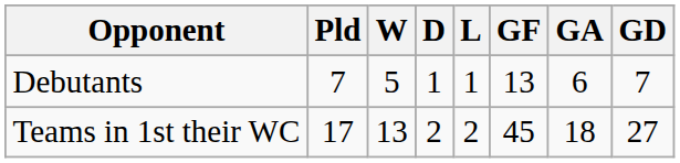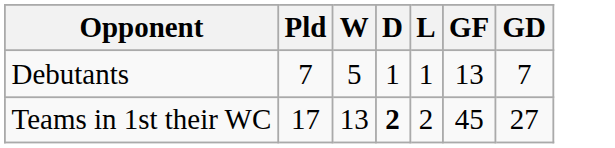 <table class="wikitable sortable" style="text-align: center;">
 <tr>
 <th>Opponent</th>
 <th>Pld</th>
 <th>W</th>
 <th>D</th>
 <th>L</th>
 <th>GF</th>
-<th>GA</th>
 <th>GD</th>
 </tr>
 <tr>
 <td align="left">Debutants</td>
 <td>7</td>
 <td>5</td>
 <td>1</td>
 <td>1</td>
 <td>13</td>
-<td>6</td>
 <td>7</td>
 </tr>
 <tr>
 <td align="left">Teams in 1st their WC</td>
 <td>17</td>
 <td>13</td>
-<td>2</td>
+<td><strong>2</strong></td>
 <td>2</td>
 <td>45</td>
-<td>18</td>
 <td>27</td>
 </tr>
 </table>
